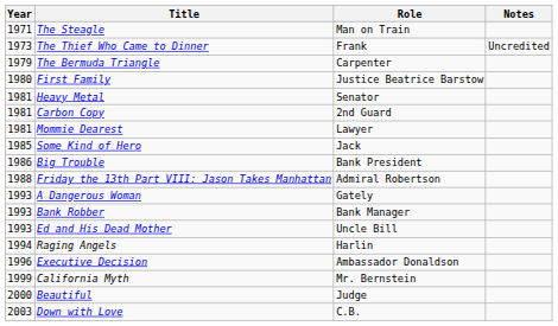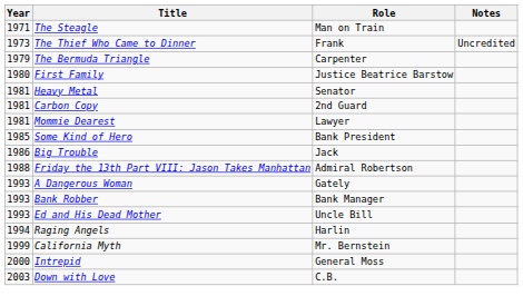 <table class="wikitable sortable">
 <tr>
 <th>Year</th>
 <th>Title</th>
 <th>Role</th>
 <th>Notes</th>
 </tr>
 <tr>
 <td>1971</td>
 <td><em><a href='#'>The Steagle</a></em></td>
 <td>Man on Train</td>
 <td></td>
 </tr>
 <tr>
 <td>1973</td>
 <td><em><a href='#'>The Thief Who Came to Dinner</a></em></td>
 <td>Frank</td>
 <td>Uncredited</td>
 </tr>
 <tr>
 <td>1979</td>
 <td><a href='#'><em>The Bermuda Triangle</em></a></td>
 <td>Carpenter</td>
 <td></td>
 </tr>
 <tr>
 <td>1980</td>
 <td><a href='#'><em>First Family</em></a></td>
 <td>Justice Beatrice Barstow</td>
 <td></td>
 </tr>
 <tr>
 <td>1981</td>
 <td><a href='#'><em>Heavy Metal</em></a></td>
 <td>Senator</td>
 <td></td>
 </tr>
 <tr>
 <td>1981</td>
 <td><a href='#'><em>Carbon Copy</em></a></td>
 <td>2nd Guard</td>
 <td></td>
 </tr>
 <tr>
 <td>1981</td>
 <td><a href='#'><em>Mommie Dearest</em></a></td>
 <td>Lawyer</td>
 <td></td>
 </tr>
 <tr>
 <td>1985</td>
 <td><em><a href='#'>Some Kind of Hero</a></em></td>
-<td>Jack</td>
+<td>Bank President</td>
 <td></td>
 </tr>
 <tr>
 <td>1986</td>
 <td><a href='#'><em>Big Trouble</em></a></td>
-<td>Bank President</td>
+<td>Jack</td>
 <td></td>
 </tr>
 <tr>
 <td>1988</td>
 <td><em><a href='#'>Friday the 13th Part VIII: Jason Takes Manhattan</a></em></td>
 <td>Admiral Robertson</td>
 <td></td>
 </tr>
 <tr>
 <td>1993</td>
 <td><a href='#'><em>A Dangerous Woman</em></a></td>
 <td>Gately</td>
 <td></td>
 </tr>
 <tr>
 <td>1993</td>
 <td><a href='#'><em>Bank Robber</em></a></td>
 <td>Bank Manager</td>
 <td></td>
 </tr>
 <tr>
 <td>1993</td>
 <td><em><a href='#'>Ed and His Dead Mother</a></em></td>
 <td>Uncle Bill</td>
 <td></td>
 </tr>
 <tr>
 <td>1994</td>
 <td><em>Raging Angels</em></td>
 <td>Harlin</td>
 <td></td>
 </tr>
 <tr>
-<td>1996</td>
-<td><em><a href='#'>Executive Decision</a></em></td>
-<td>Ambassador Donaldson</td>
-<td></td>
-</tr>
-<tr>
 <td>1999</td>
 <td><em>California Myth</em></td>
 <td>Mr. Bernstein</td>
 <td></td>
 </tr>
 <tr>
 <td>2000</td>
-<td><a href='#'><em>Beautiful</em></a></td>
-<td>Judge</td>
+<td><a href='#'><em>Intrepid</em></a></td>
+<td>General Moss</td>
 <td></td>
 </tr>
 <tr>
 <td>2003</td>
 <td><em><a href='#'>Down with Love</a></em></td>
 <td>C.B.</td>
 <td></td>
 </tr>
 </table>
